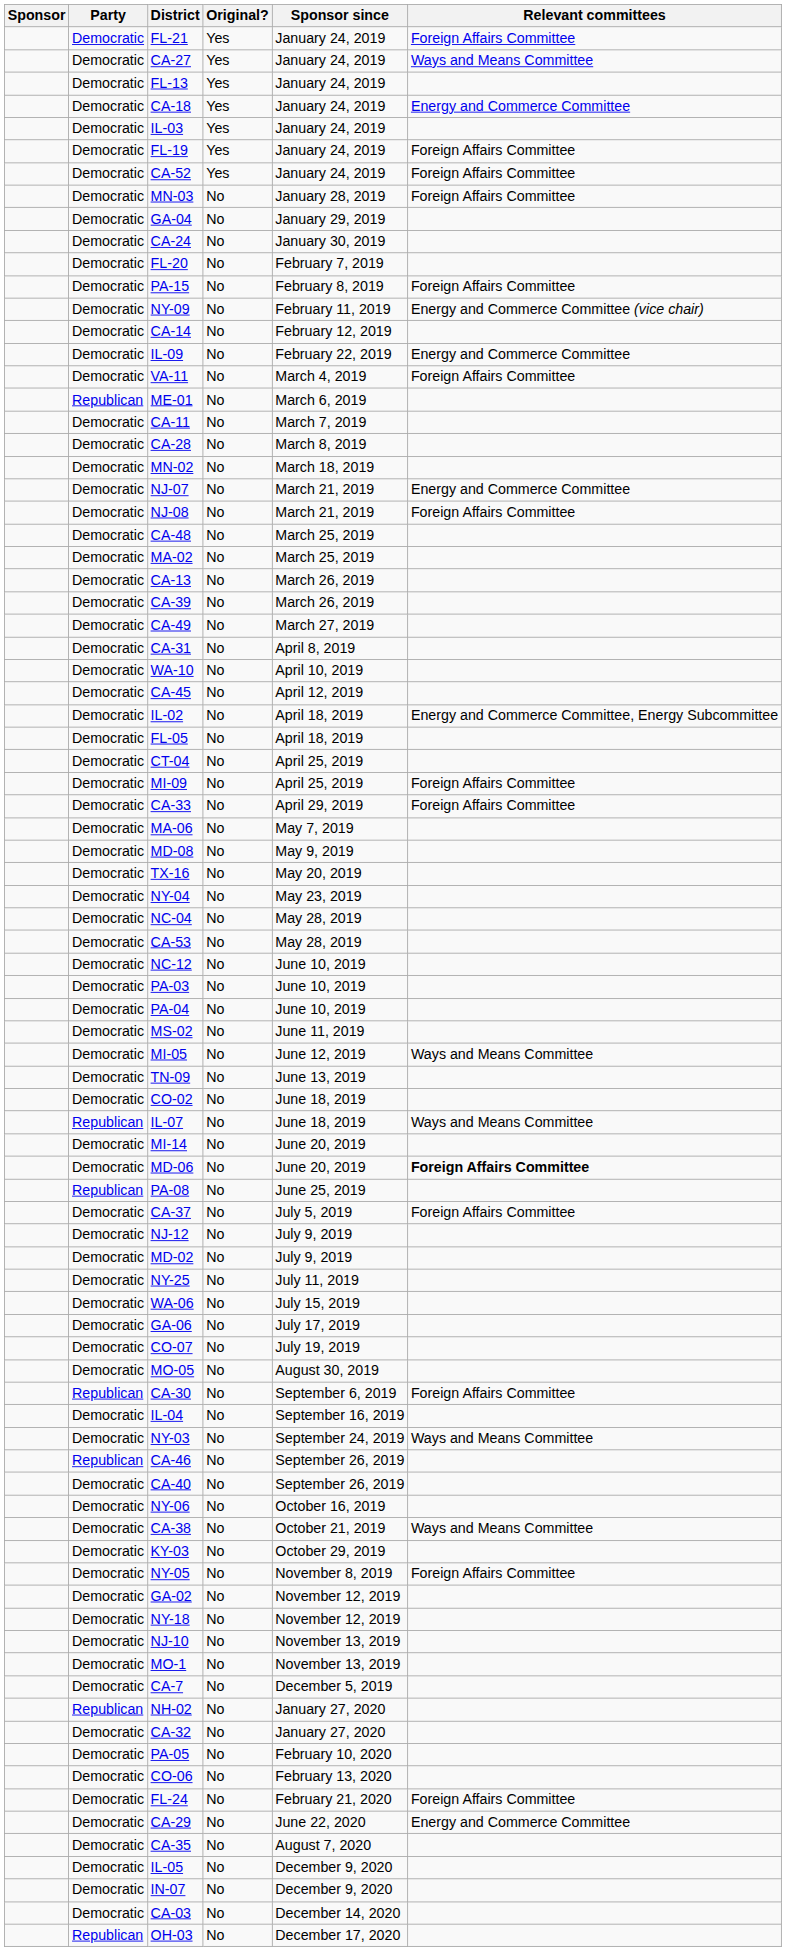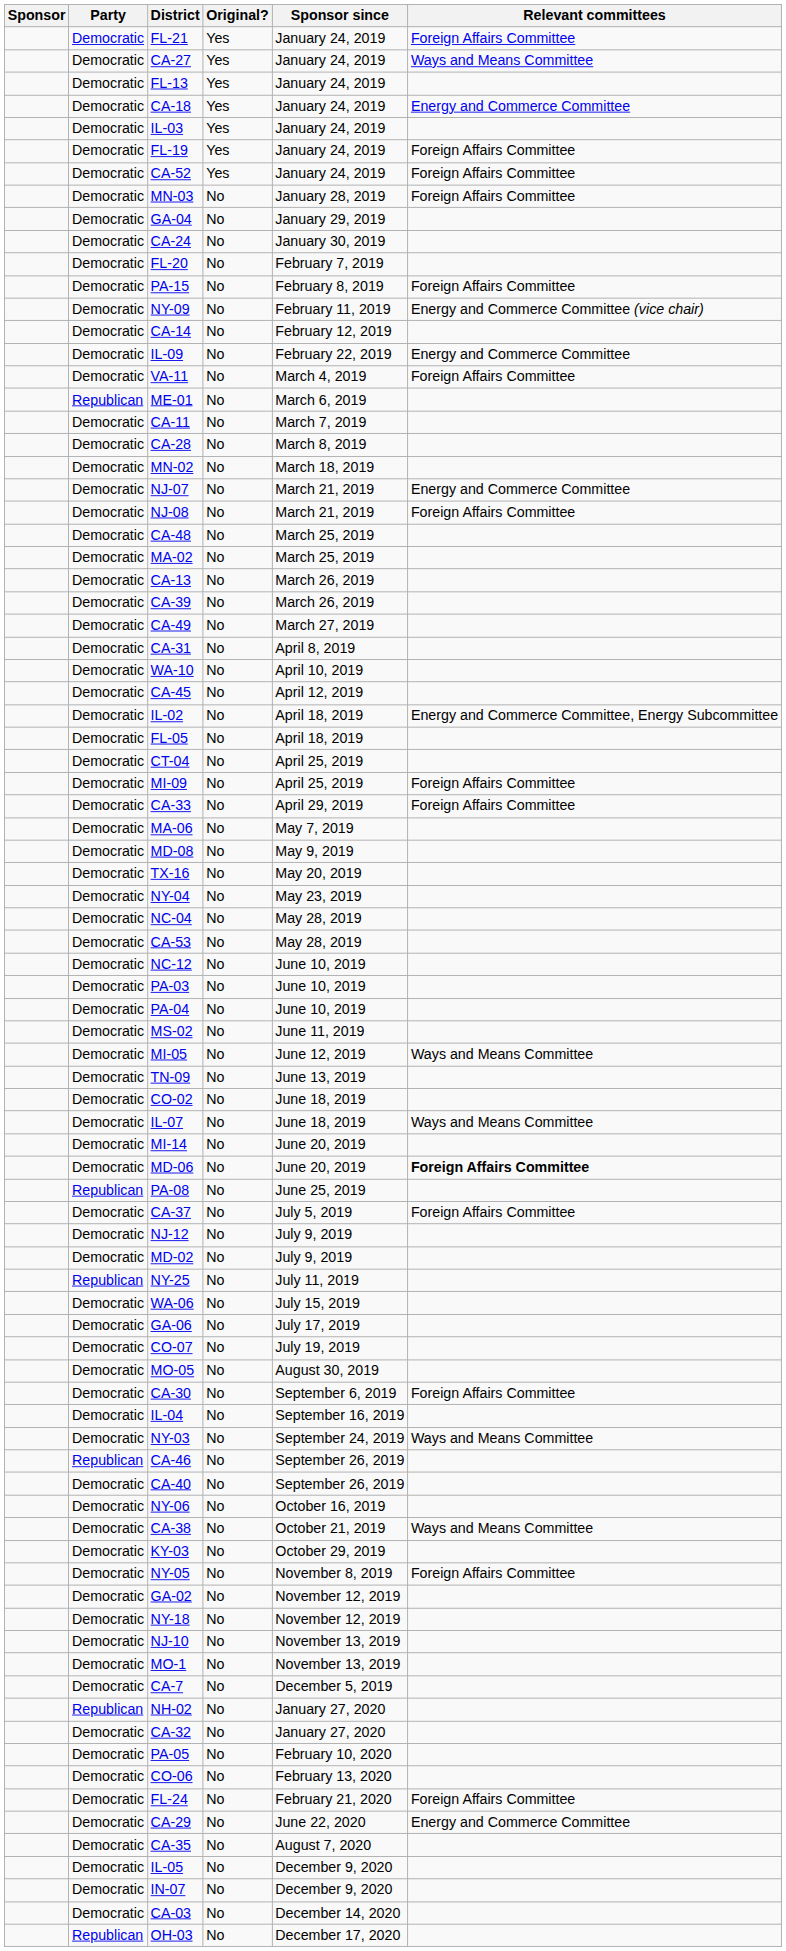 <table class="wikitable sortable" border="1">
 <tr>
 <th scope="col">Sponsor</th>
 <th scope="col">Party</th>
 <th scope="col">District</th>
 <th scope="col">Original?</th>
 <th scope="col">Sponsor since</th>
 <th scope="col">Relevant committees</th>
 </tr>
 <tr>
 <td></td>
 <td><a href='#'>Democratic</a></td>
 <td data-sort-value="Florida 21"><a href='#'>FL-21</a></td>
 <td>Yes</td>
 <td>January 24, 2019</td>
 <td><a href='#'>Foreign Affairs Committee</a></td>
 </tr>
 <tr>
 <td></td>
 <td>Democratic</td>
 <td data-sort-value="California 27"><a href='#'>CA-27</a></td>
 <td>Yes</td>
 <td>January 24, 2019</td>
 <td><a href='#'>Ways and Means Committee</a></td>
 </tr>
 <tr>
 <td></td>
 <td>Democratic</td>
 <td><a href='#'>FL-13</a></td>
 <td>Yes</td>
 <td>January 24, 2019</td>
 <td></td>
 </tr>
 <tr>
 <td></td>
 <td>Democratic</td>
 <td><a href='#'>CA-18</a></td>
 <td>Yes</td>
 <td>January 24, 2019</td>
 <td><a href='#'>Energy and Commerce Committee</a></td>
 </tr>
 <tr>
 <td></td>
 <td>Democratic</td>
 <td><a href='#'>IL-03</a></td>
 <td>Yes</td>
 <td>January 24, 2019</td>
 <td></td>
 </tr>
 <tr>
 <td></td>
 <td>Democratic</td>
 <td><a href='#'>FL-19</a></td>
 <td>Yes</td>
 <td>January 24, 2019</td>
 <td>Foreign Affairs Committee</td>
 </tr>
 <tr>
 <td></td>
 <td>Democratic</td>
 <td><a href='#'>CA-52</a></td>
 <td>Yes</td>
 <td>January 24, 2019</td>
 <td>Foreign Affairs Committee</td>
 </tr>
 <tr>
 <td></td>
 <td>Democratic</td>
 <td><a href='#'>MN-03</a></td>
 <td>No</td>
 <td>January 28, 2019</td>
 <td>Foreign Affairs Committee</td>
 </tr>
 <tr>
 <td></td>
 <td>Democratic</td>
 <td><a href='#'>GA-04</a></td>
 <td>No</td>
 <td>January 29, 2019</td>
 <td></td>
 </tr>
 <tr>
 <td></td>
 <td>Democratic</td>
 <td><a href='#'>CA-24</a></td>
 <td>No</td>
 <td>January 30, 2019</td>
 <td></td>
 </tr>
 <tr>
 <td></td>
 <td>Democratic</td>
 <td><a href='#'>FL-20</a></td>
 <td>No</td>
 <td>February 7, 2019</td>
 <td></td>
 </tr>
 <tr>
 <td></td>
 <td>Democratic</td>
 <td><a href='#'>PA-15</a></td>
 <td>No</td>
 <td>February 8, 2019</td>
 <td>Foreign Affairs Committee</td>
 </tr>
 <tr>
 <td></td>
 <td>Democratic</td>
 <td><a href='#'>NY-09</a></td>
 <td>No</td>
 <td>February 11, 2019</td>
 <td>Energy and Commerce Committee <em>(vice chair)</em></td>
 </tr>
 <tr>
 <td></td>
 <td>Democratic</td>
 <td><a href='#'>CA-14</a></td>
 <td>No</td>
 <td>February 12, 2019</td>
 <td></td>
 </tr>
 <tr>
 <td></td>
 <td>Democratic</td>
 <td><a href='#'>IL-09</a></td>
 <td>No</td>
 <td>February 22, 2019</td>
 <td>Energy and Commerce Committee</td>
 </tr>
 <tr>
 <td></td>
 <td>Democratic</td>
 <td><a href='#'>VA-11</a></td>
 <td>No</td>
 <td>March 4, 2019</td>
 <td>Foreign Affairs Committee</td>
 </tr>
 <tr>
 <td></td>
 <td><a href='#'>Republican</a></td>
 <td><a href='#'>ME-01</a></td>
 <td>No</td>
 <td>March 6, 2019</td>
 <td></td>
 </tr>
 <tr>
 <td></td>
 <td>Democratic</td>
 <td><a href='#'>CA-11</a></td>
 <td>No</td>
 <td>March 7, 2019</td>
 <td></td>
 </tr>
 <tr>
 <td></td>
 <td>Democratic</td>
 <td><a href='#'>CA-28</a></td>
 <td>No</td>
 <td>March 8, 2019</td>
 <td></td>
 </tr>
 <tr>
 <td></td>
 <td>Democratic</td>
 <td><a href='#'>MN-02</a></td>
 <td>No</td>
 <td>March 18, 2019</td>
 <td></td>
 </tr>
 <tr>
 <td></td>
 <td>Democratic</td>
 <td><a href='#'>NJ-07</a></td>
 <td>No</td>
 <td>March 21, 2019</td>
 <td>Energy and Commerce Committee</td>
 </tr>
 <tr>
 <td></td>
 <td>Democratic</td>
 <td><a href='#'>NJ-08</a></td>
 <td>No</td>
 <td>March 21, 2019</td>
 <td>Foreign Affairs Committee</td>
 </tr>
 <tr>
 <td></td>
 <td>Democratic</td>
 <td><a href='#'>CA-48</a></td>
 <td>No</td>
 <td>March 25, 2019</td>
 <td></td>
 </tr>
 <tr>
 <td></td>
 <td>Democratic</td>
 <td><a href='#'>MA-02</a></td>
 <td>No</td>
 <td>March 25, 2019</td>
 <td></td>
 </tr>
 <tr>
 <td></td>
 <td>Democratic</td>
 <td><a href='#'>CA-13</a></td>
 <td>No</td>
 <td>March 26, 2019</td>
 <td></td>
 </tr>
 <tr>
 <td></td>
 <td>Democratic</td>
 <td><a href='#'>CA-39</a></td>
 <td>No</td>
 <td>March 26, 2019</td>
 <td></td>
 </tr>
 <tr>
 <td></td>
 <td>Democratic</td>
 <td><a href='#'>CA-49</a></td>
 <td>No</td>
 <td>March 27, 2019</td>
 <td></td>
 </tr>
 <tr>
 <td></td>
 <td>Democratic</td>
 <td><a href='#'>CA-31</a></td>
 <td>No</td>
 <td>April 8, 2019</td>
 <td></td>
 </tr>
 <tr>
 <td></td>
 <td>Democratic</td>
 <td><a href='#'>WA-10</a></td>
 <td>No</td>
 <td>April 10, 2019</td>
 <td></td>
 </tr>
 <tr>
 <td></td>
 <td>Democratic</td>
 <td><a href='#'>CA-45</a></td>
 <td>No</td>
 <td>April 12, 2019</td>
 <td></td>
 </tr>
 <tr>
 <td></td>
 <td>Democratic</td>
 <td><a href='#'>IL-02</a></td>
 <td>No</td>
 <td>April 18, 2019</td>
 <td>Energy and Commerce Committee, Energy Subcommittee</td>
 </tr>
 <tr>
 <td></td>
 <td>Democratic</td>
 <td><a href='#'>FL-05</a></td>
 <td>No</td>
 <td>April 18, 2019</td>
 <td></td>
 </tr>
 <tr>
 <td></td>
 <td>Democratic</td>
 <td><a href='#'>CT-04</a></td>
 <td>No</td>
 <td>April 25, 2019</td>
 <td></td>
 </tr>
 <tr>
 <td></td>
 <td>Democratic</td>
 <td><a href='#'>MI-09</a></td>
 <td>No</td>
 <td>April 25, 2019</td>
 <td>Foreign Affairs Committee</td>
 </tr>
 <tr>
 <td></td>
 <td>Democratic</td>
 <td><a href='#'>CA-33</a></td>
 <td>No</td>
 <td>April 29, 2019</td>
 <td>Foreign Affairs Committee</td>
 </tr>
 <tr>
 <td></td>
 <td>Democratic</td>
 <td><a href='#'>MA-06</a></td>
 <td>No</td>
 <td>May 7, 2019</td>
 <td></td>
 </tr>
 <tr>
 <td></td>
 <td>Democratic</td>
 <td><a href='#'>MD-08</a></td>
 <td>No</td>
 <td>May 9, 2019</td>
 <td></td>
 </tr>
 <tr>
 <td></td>
 <td>Democratic</td>
 <td><a href='#'>TX-16</a></td>
 <td>No</td>
 <td>May 20, 2019</td>
 <td></td>
 </tr>
 <tr>
 <td></td>
 <td>Democratic</td>
 <td><a href='#'>NY-04</a></td>
 <td>No</td>
 <td>May 23, 2019</td>
 <td></td>
 </tr>
 <tr>
 <td></td>
 <td>Democratic</td>
 <td><a href='#'>NC-04</a></td>
 <td>No</td>
 <td>May 28, 2019</td>
 <td></td>
 </tr>
 <tr>
 <td></td>
 <td>Democratic</td>
 <td><a href='#'>CA-53</a></td>
 <td>No</td>
 <td>May 28, 2019</td>
 <td></td>
 </tr>
 <tr>
 <td></td>
 <td>Democratic</td>
 <td><a href='#'>NC-12</a></td>
 <td>No</td>
 <td>June 10, 2019</td>
 <td></td>
 </tr>
 <tr>
 <td></td>
 <td>Democratic</td>
 <td><a href='#'>PA-03</a></td>
 <td>No</td>
 <td>June 10, 2019</td>
 <td></td>
 </tr>
 <tr>
 <td></td>
 <td>Democratic</td>
 <td><a href='#'>PA-04</a></td>
 <td>No</td>
 <td>June 10, 2019</td>
 <td></td>
 </tr>
 <tr>
 <td></td>
 <td>Democratic</td>
 <td><a href='#'>MS-02</a></td>
 <td>No</td>
 <td>June 11, 2019</td>
 <td></td>
 </tr>
 <tr>
 <td></td>
 <td>Democratic</td>
 <td><a href='#'>MI-05</a></td>
 <td>No</td>
 <td>June 12, 2019</td>
 <td>Ways and Means Committee</td>
 </tr>
 <tr>
 <td></td>
 <td>Democratic</td>
 <td><a href='#'>TN-09</a></td>
 <td>No</td>
 <td>June 13, 2019</td>
 <td></td>
 </tr>
 <tr>
 <td></td>
 <td>Democratic</td>
 <td><a href='#'>CO-02</a></td>
 <td>No</td>
 <td>June 18, 2019</td>
 <td></td>
 </tr>
 <tr>
 <td></td>
-<td><a href='#'>Republican</a></td>
+<td>Democratic</td>
 <td><a href='#'>IL-07</a></td>
 <td>No</td>
 <td>June 18, 2019</td>
 <td>Ways and Means Committee</td>
 </tr>
 <tr>
 <td></td>
 <td>Democratic</td>
 <td><a href='#'>MI-14</a></td>
 <td>No</td>
 <td>June 20, 2019</td>
 <td></td>
 </tr>
 <tr>
 <td></td>
 <td>Democratic</td>
 <td><a href='#'>MD-06</a></td>
 <td>No</td>
 <td>June 20, 2019</td>
 <td><strong>Foreign Affairs Committee</strong></td>
 </tr>
 <tr>
 <td></td>
 <td><a href='#'>Republican</a></td>
 <td><a href='#'>PA-08</a></td>
 <td>No</td>
 <td>June 25, 2019</td>
 <td></td>
 </tr>
 <tr>
 <td></td>
 <td>Democratic</td>
 <td><a href='#'>CA-37</a></td>
 <td>No</td>
 <td>July 5, 2019</td>
 <td>Foreign Affairs Committee</td>
 </tr>
 <tr>
 <td></td>
 <td>Democratic</td>
 <td><a href='#'>NJ-12</a></td>
 <td>No</td>
 <td>July 9, 2019</td>
 <td></td>
 </tr>
 <tr>
 <td></td>
 <td>Democratic</td>
 <td><a href='#'>MD-02</a></td>
 <td>No</td>
 <td>July 9, 2019</td>
 <td></td>
 </tr>
 <tr>
 <td></td>
-<td>Democratic</td>
+<td><a href='#'>Republican</a></td>
 <td><a href='#'>NY-25</a></td>
 <td>No</td>
 <td>July 11, 2019</td>
 <td></td>
 </tr>
 <tr>
 <td></td>
 <td>Democratic</td>
 <td><a href='#'>WA-06</a></td>
 <td>No</td>
 <td>July 15, 2019</td>
 <td></td>
 </tr>
 <tr>
 <td></td>
 <td>Democratic</td>
 <td><a href='#'>GA-06</a></td>
 <td>No</td>
 <td>July 17, 2019</td>
 <td></td>
 </tr>
 <tr>
 <td></td>
 <td>Democratic</td>
 <td><a href='#'>CO-07</a></td>
 <td>No</td>
 <td>July 19, 2019</td>
 <td></td>
 </tr>
 <tr>
 <td></td>
 <td>Democratic</td>
 <td><a href='#'>MO-05</a></td>
 <td>No</td>
 <td>August 30, 2019</td>
 <td></td>
 </tr>
 <tr>
 <td></td>
-<td><a href='#'>Republican</a></td>
+<td>Democratic</td>
 <td><a href='#'>CA-30</a></td>
 <td>No</td>
 <td>September 6, 2019</td>
 <td>Foreign Affairs Committee</td>
 </tr>
 <tr>
 <td></td>
 <td>Democratic</td>
 <td><a href='#'>IL-04</a></td>
 <td>No</td>
 <td>September 16, 2019</td>
 <td></td>
 </tr>
 <tr>
 <td></td>
 <td>Democratic</td>
 <td><a href='#'>NY-03</a></td>
 <td>No</td>
 <td>September 24, 2019</td>
 <td>Ways and Means Committee</td>
 </tr>
 <tr>
 <td></td>
 <td><a href='#'>Republican</a></td>
 <td><a href='#'>CA-46</a></td>
 <td>No</td>
 <td>September 26, 2019</td>
 <td></td>
 </tr>
 <tr>
 <td></td>
 <td>Democratic</td>
 <td><a href='#'>CA-40</a></td>
 <td>No</td>
 <td>September 26, 2019</td>
 <td></td>
 </tr>
 <tr>
 <td></td>
 <td>Democratic</td>
 <td><a href='#'>NY-06</a></td>
 <td>No</td>
 <td>October 16, 2019</td>
 <td></td>
 </tr>
 <tr>
 <td></td>
 <td>Democratic</td>
 <td><a href='#'>CA-38</a></td>
 <td>No</td>
 <td>October 21, 2019</td>
 <td>Ways and Means Committee</td>
 </tr>
 <tr>
 <td></td>
 <td>Democratic</td>
 <td><a href='#'>KY-03</a></td>
 <td>No</td>
 <td>October 29, 2019</td>
 <td></td>
 </tr>
 <tr>
 <td></td>
 <td>Democratic</td>
 <td><a href='#'>NY-05</a></td>
 <td>No</td>
 <td>November 8, 2019</td>
 <td>Foreign Affairs Committee</td>
 </tr>
 <tr>
 <td></td>
 <td>Democratic</td>
 <td><a href='#'>GA-02</a></td>
 <td>No</td>
 <td>November 12, 2019</td>
 <td></td>
 </tr>
 <tr>
 <td></td>
 <td>Democratic</td>
 <td><a href='#'>NY-18</a></td>
 <td>No</td>
 <td>November 12, 2019</td>
 <td></td>
 </tr>
 <tr>
 <td></td>
 <td>Democratic</td>
 <td><a href='#'>NJ-10</a></td>
 <td>No</td>
 <td>November 13, 2019</td>
 <td></td>
 </tr>
 <tr>
 <td></td>
 <td>Democratic</td>
 <td><a href='#'>MO-1</a></td>
 <td>No</td>
 <td>November 13, 2019</td>
 <td></td>
 </tr>
 <tr>
 <td></td>
 <td>Democratic</td>
 <td><a href='#'>CA-7</a></td>
 <td>No</td>
 <td>December 5, 2019</td>
 <td></td>
 </tr>
 <tr>
 <td></td>
 <td><a href='#'>Republican</a></td>
 <td><a href='#'>NH-02</a></td>
 <td>No</td>
 <td>January 27, 2020</td>
 <td></td>
 </tr>
 <tr>
 <td></td>
 <td>Democratic</td>
 <td><a href='#'>CA-32</a></td>
 <td>No</td>
 <td>January 27, 2020</td>
 <td></td>
 </tr>
 <tr>
 <td></td>
 <td>Democratic</td>
 <td><a href='#'>PA-05</a></td>
 <td>No</td>
 <td>February 10, 2020</td>
 <td></td>
 </tr>
 <tr>
 <td></td>
 <td>Democratic</td>
 <td><a href='#'>CO-06</a></td>
 <td>No</td>
 <td>February 13, 2020</td>
 <td></td>
 </tr>
 <tr>
 <td></td>
 <td>Democratic</td>
 <td><a href='#'>FL-24</a></td>
 <td>No</td>
 <td>February 21, 2020</td>
 <td>Foreign Affairs Committee</td>
 </tr>
 <tr>
 <td></td>
 <td>Democratic</td>
 <td><a href='#'>CA-29</a></td>
 <td>No</td>
 <td>June 22, 2020</td>
 <td>Energy and Commerce Committee</td>
 </tr>
 <tr>
 <td></td>
 <td>Democratic</td>
 <td><a href='#'>CA-35</a></td>
 <td>No</td>
 <td>August 7, 2020</td>
 <td></td>
 </tr>
 <tr>
 <td></td>
 <td>Democratic</td>
 <td><a href='#'>IL-05</a></td>
 <td>No</td>
 <td>December 9, 2020</td>
 <td></td>
 </tr>
 <tr>
 <td></td>
 <td>Democratic</td>
 <td><a href='#'>IN-07</a></td>
 <td>No</td>
 <td>December 9, 2020</td>
 <td></td>
 </tr>
 <tr>
 <td></td>
 <td>Democratic</td>
 <td><a href='#'>CA-03</a></td>
 <td>No</td>
 <td>December 14, 2020</td>
 <td></td>
 </tr>
 <tr>
 <td></td>
 <td><a href='#'>Republican</a></td>
 <td><a href='#'>OH-03</a></td>
 <td>No</td>
 <td>December 17, 2020</td>
 <td></td>
 </tr>
 </table>
